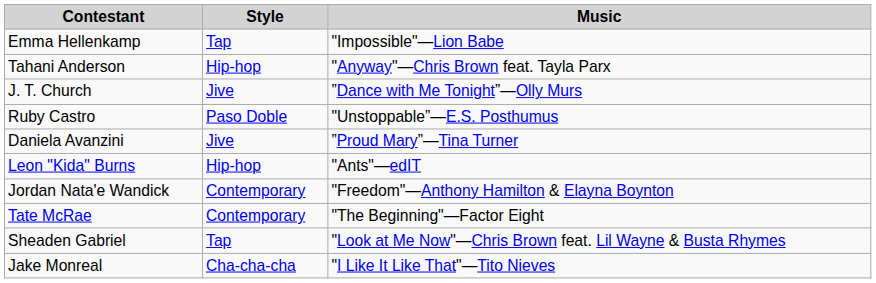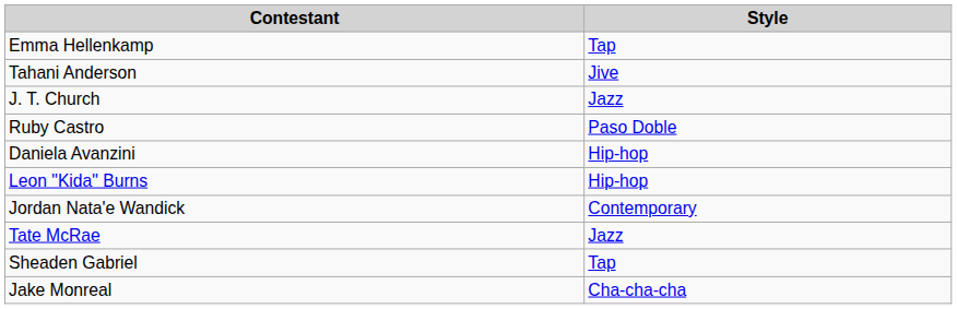 <table class="wikitable" style="width:70%;">
 <tr style="background:lightgrey; text-align:center;">
 <td><strong>Contestant</strong></td>
 <td><strong>Style</strong></td>
-<td><strong>Music</strong></td>
 </tr>
 <tr>
 <td>Emma Hellenkamp</td>
 <td><a href='#'>Tap</a></td>
-<td>"Impossible"—<a href='#'>Lion Babe</a></td>
 </tr>
 <tr>
 <td>Tahani Anderson</td>
-<td><a href='#'>Hip-hop</a></td>
-<td>"<a href='#'>Anyway</a>"—<a href='#'>Chris Brown</a> feat. Tayla Parx</td>
+<td><a href='#'>Jive</a></td>
 </tr>
 <tr>
 <td>J. T. Church</td>
-<td><a href='#'>Jive</a></td>
-<td>”<a href='#'>Dance with Me Tonight</a>”—<a href='#'>Olly Murs</a></td>
+<td><a href='#'>Jazz</a></td>
 </tr>
 <tr>
 <td>Ruby Castro</td>
 <td><a href='#'>Paso Doble</a></td>
-<td>"Unstoppable”—<a href='#'>E.S. Posthumus</a></td>
 </tr>
 <tr>
 <td>Daniela Avanzini</td>
-<td><a href='#'>Jive</a></td>
-<td>”<a href='#'>Proud Mary</a>”—<a href='#'>Tina Turner</a></td>
+<td><a href='#'>Hip-hop</a></td>
 </tr>
 <tr>
 <td><a href='#'>Leon "Kida" Burns</a></td>
 <td><a href='#'>Hip-hop</a></td>
-<td>"Ants"—<a href='#'>edIT</a></td>
 </tr>
 <tr>
 <td>Jordan Nata'e Wandick</td>
 <td><a href='#'>Contemporary</a></td>
-<td>"Freedom"—<a href='#'>Anthony Hamilton</a> & <a href='#'>Elayna Boynton</a></td>
 </tr>
 <tr>
 <td><a href='#'>Tate McRae</a></td>
-<td><a href='#'>Contemporary</a></td>
-<td>"The Beginning"—Factor Eight</td>
+<td><a href='#'>Jazz</a></td>
 </tr>
 <tr>
 <td>Sheaden Gabriel</td>
 <td><a href='#'>Tap</a></td>
-<td>"<a href='#'>Look at Me Now</a>"—<a href='#'>Chris Brown</a> feat. <a href='#'>Lil Wayne</a> & <a href='#'>Busta Rhymes</a></td>
 </tr>
 <tr>
 <td>Jake Monreal</td>
 <td><a href='#'>Cha-cha-cha</a></td>
-<td>"<a href='#'>I Like It Like That</a>"—<a href='#'>Tito Nieves</a></td>
 </tr>
 </table>
